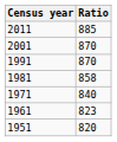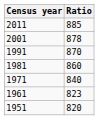 <table class="wikitable sortable">
 <tr>
 <th>Census year</th>
 <th>Ratio</th>
 </tr>
 <tr>
 <td>2011</td>
 <td>885</td>
 </tr>
 <tr>
 <td>2001</td>
-<td>870</td>
+<td>878</td>
 </tr>
 <tr>
 <td>1991</td>
 <td>870</td>
 </tr>
 <tr>
 <td>1981</td>
-<td>858</td>
+<td>860</td>
 </tr>
 <tr>
 <td>1971</td>
 <td>840</td>
 </tr>
 <tr>
 <td>1961</td>
 <td>823</td>
 </tr>
 <tr>
 <td>1951</td>
 <td>820</td>
 </tr>
 </table>
